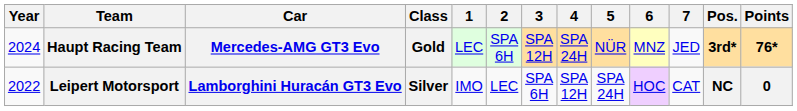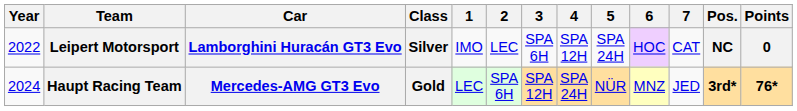 <table class="wikitable" border="1" style="text-align:center; font-size:90%;">
 <tr>
 <th>Year</th>
 <th>Team</th>
 <th>Car</th>
 <th>Class</th>
 <th>1</th>
 <th>2</th>
 <th>3</th>
 <th>4</th>
 <th>5</th>
 <th>6</th>
 <th>7</th>
 <th>Pos.</th>
 <th>Points</th>
 </tr>
 <tr>
+<td><a href='#'>2022</a></td>
+<th>Leipert Motorsport</th>
+<th><a href='#'>Lamborghini Huracán GT3 Evo</a></th>
+<th>Silver</th>
+<td style="background:#;"><a href='#'>IMO</a></td>
+<td style="background:#;"><a href='#'>LEC</a></td>
+<td style="background:#;"><a href='#'>SPA<br>6H</a></td>
+<td style="background:#;"><a href='#'>SPA<br>12H</a></td>
+<td style="background:#;"><a href='#'>SPA<br>24H</a></td>
+<td style="background:#EFCFFF;"><a href='#'>HOC</a><br></td>
+<td style="background:#;"><a href='#'>CAT</a></td>
+<th>NC</th>
+<th>0</th>
+</tr>
+<tr>
 <td><a href='#'>2024</a></td>
 <th nowrap>Haupt Racing Team</th>
 <th nowrap><a href='#'>Mercedes-AMG GT3 Evo</a></th>
 <th>Gold</th>
 <td style="background:#DFFFDF;"><a href='#'>LEC</a><br></td>
 <td style="background:#DFFFDF;"><a href='#'>SPA<br>6H</a><br></td>
 <td style="background:#FFDF9F;"><a href='#'>SPA<br>12H</a><br></td>
 <td style="background:#FFDF9F;"><a href='#'>SPA<br>24H</a><br></td>
 <td style="background:#FFDF9F;"><a href='#'>NÜR</a><br></td>
 <td style="background:#FFFFBF;"><a href='#'>MNZ</a><br></td>
 <td style="background:#;"><a href='#'>JED</a><br></td>
 <th style="background:#FFDF9F;">3rd*</th>
 <th style="background:#FFDF9F;">76*</th>
 </tr>
-<tr>
-<td><a href='#'>2022</a></td>
-<th>Leipert Motorsport</th>
-<th><a href='#'>Lamborghini Huracán GT3 Evo</a></th>
-<th>Silver</th>
-<td style="background:#;"><a href='#'>IMO</a></td>
-<td style="background:#;"><a href='#'>LEC</a></td>
-<td style="background:#;"><a href='#'>SPA<br>6H</a></td>
-<td style="background:#;"><a href='#'>SPA<br>12H</a></td>
-<td style="background:#;"><a href='#'>SPA<br>24H</a></td>
-<td style="background:#EFCFFF;"><a href='#'>HOC</a><br></td>
-<td style="background:#;"><a href='#'>CAT</a></td>
-<th>NC</th>
-<th>0</th>
-</tr>
 </table>
